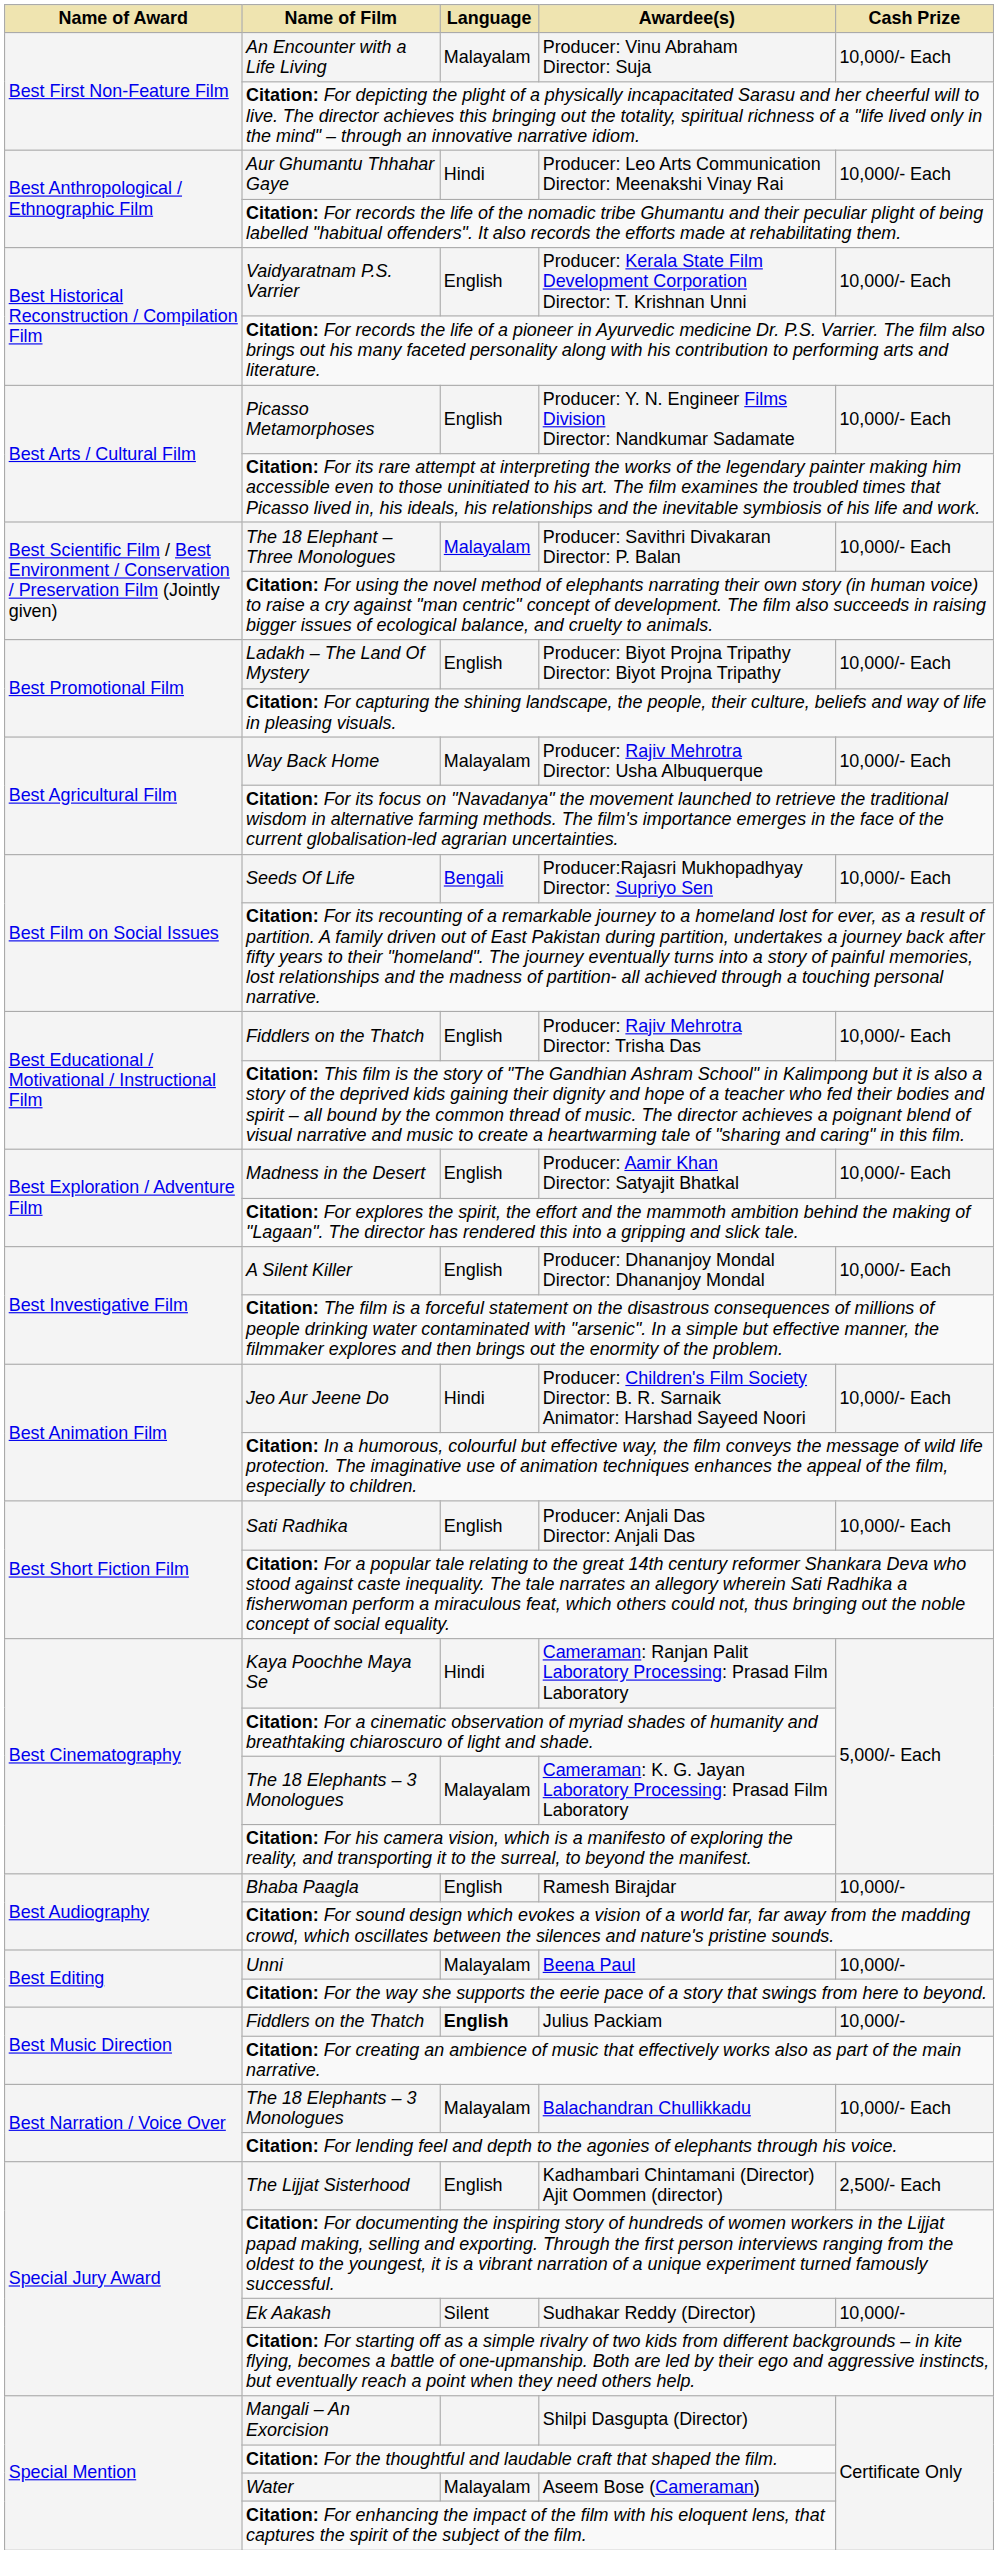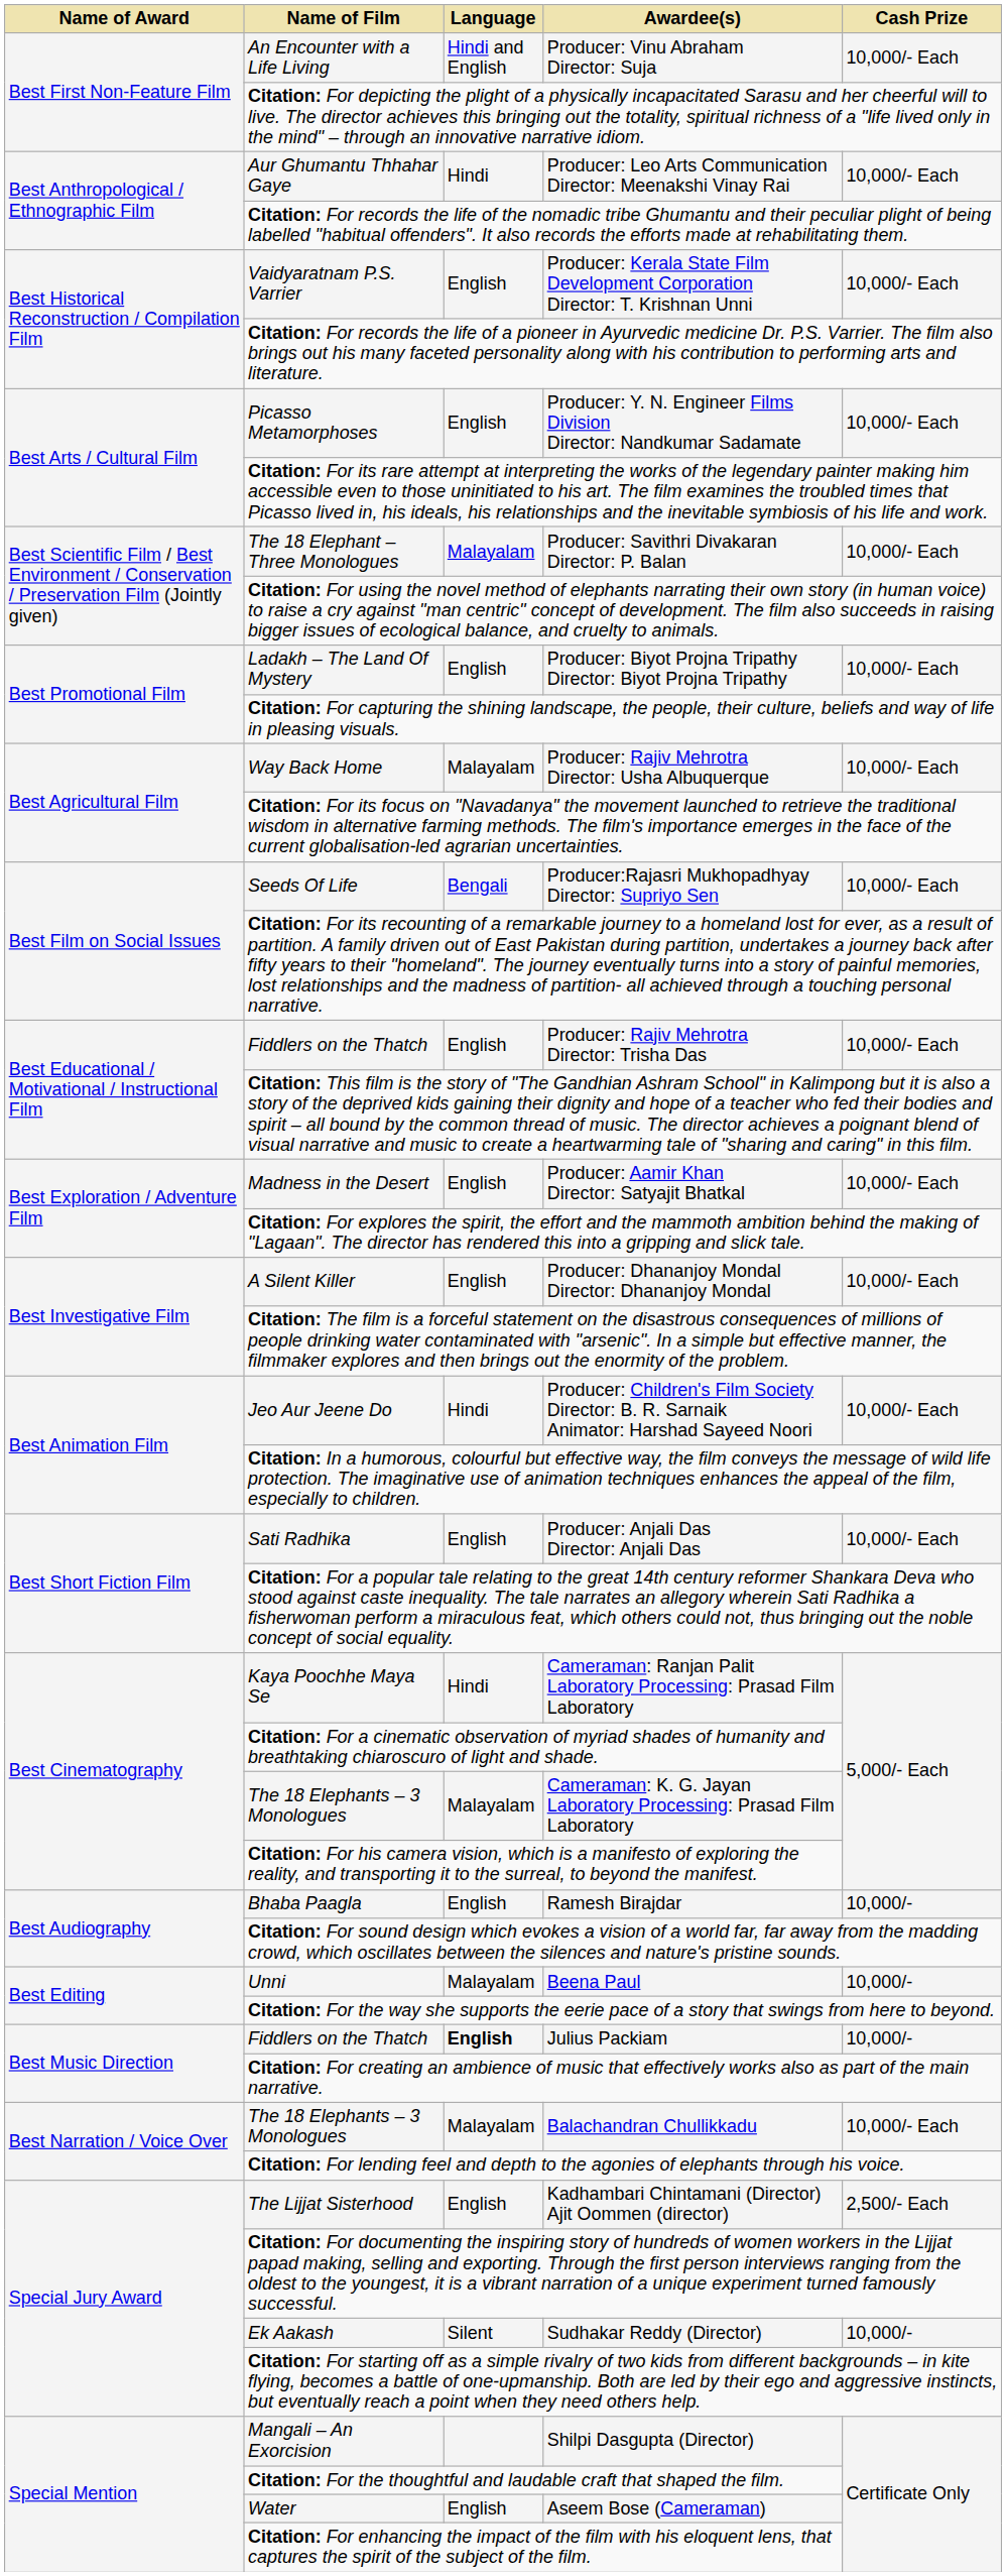 <table class="wikitable" style="width:100%;">
 <tr>
 <th style="background-color:#EFE4B0;width:24%;">Name of Award</th>
 <th style="background-color:#EFE4B0;width:20%;">Name of Film</th>
 <th style="background-color:#EFE4B0;width:10%;">Language</th>
 <th style="background-color:#EFE4B0;width:30%;">Awardee(s)</th>
 <th style="background-color:#EFE4B0;width:16%;">Cash Prize</th>
 </tr>
 <tr style="background-color:#F4F4F4">
 <td rowspan="2"><a href='#'>Best First Non-Feature Film</a></td>
 <td><em>An Encounter with a Life Living</em></td>
-<td>Malayalam</td>
+<td><a href='#'>Hindi</a> and English</td>
 <td>Producer: Vinu Abraham<br>Director: Suja</td>
 <td> 10,000/- Each</td>
 </tr>
 <tr style="background-color:#F9F9F9">
 <td colspan="4"><strong>Citation:</strong> <em>For depicting the plight of a physically incapacitated Sarasu and her cheerful will to live.  The director achieves this bringing out the totality, spiritual richness of a "life lived only in the mind" – through an innovative narrative idiom.</em></td>
 </tr>
 <tr style="background-color:#F4F4F4">
 <td rowspan="2"><a href='#'>Best Anthropological / Ethnographic Film</a></td>
 <td><em>Aur Ghumantu Thhahar Gaye</em></td>
 <td>Hindi</td>
 <td>Producer: Leo Arts Communication<br>Director: Meenakshi Vinay Rai</td>
 <td> 10,000/- Each</td>
 </tr>
 <tr style="background-color:#F9F9F9">
 <td colspan="4"><strong>Citation:</strong> <em>For records the life of the nomadic tribe Ghumantu and their peculiar plight of being labelled "habitual offenders". It also records the efforts made at rehabilitating them.</em></td>
 </tr>
 <tr style="background-color:#F4F4F4">
 <td rowspan="2"><a href='#'>Best Historical Reconstruction / Compilation Film</a></td>
 <td><em>Vaidyaratnam P.S. Varrier</em></td>
 <td>English</td>
 <td>Producer: <a href='#'>Kerala State Film Development Corporation</a><br>Director: T. Krishnan Unni</td>
 <td> 10,000/- Each</td>
 </tr>
 <tr style="background-color:#F9F9F9">
 <td colspan="4"><strong>Citation:</strong> <em>For records the life of a pioneer in Ayurvedic medicine Dr. P.S. Varrier. The film also brings out his many faceted personality along with his contribution to performing arts and literature.</em></td>
 </tr>
 <tr style="background-color:#F4F4F4">
 <td rowspan="2"><a href='#'>Best Arts / Cultural Film</a></td>
 <td><em>Picasso Metamorphoses</em></td>
 <td>English</td>
 <td>Producer: Y. N. Engineer  <a href='#'>Films Division</a><br>Director: Nandkumar Sadamate</td>
 <td> 10,000/- Each</td>
 </tr>
 <tr style="background-color:#F9F9F9">
 <td colspan="4"><strong>Citation:</strong> <em>For its rare attempt at interpreting the works of the legendary painter making him accessible even to those uninitiated to his art.  The film examines the troubled times that Picasso lived in, his ideals, his relationships and the inevitable symbiosis of his life and work.</em></td>
 </tr>
 <tr style="background-color:#F4F4F4">
 <td rowspan="2"><a href='#'>Best Scientific Film</a> / <a href='#'>Best Environment / Conservation / Preservation Film</a> (Jointly given)</td>
 <td><em>The 18 Elephant – Three Monologues</em></td>
 <td><a href='#'>Malayalam</a></td>
 <td>Producer: Savithri Divakaran<br>Director: P. Balan</td>
 <td> 10,000/- Each</td>
 </tr>
 <tr style="background-color:#F9F9F9">
 <td colspan="4"><strong>Citation:</strong> <em>For using the novel method of elephants narrating their own story (in human voice) to raise a cry against "man centric" concept of development. The film also succeeds in raising bigger issues of ecological balance, and cruelty to animals.</em></td>
 </tr>
 <tr style="background-color:#F4F4F4">
 <td rowspan="2"><a href='#'>Best Promotional Film</a></td>
 <td><em>Ladakh – The Land Of Mystery</em></td>
 <td>English</td>
 <td>Producer: Biyot Projna Tripathy<br>Director: Biyot Projna Tripathy</td>
 <td> 10,000/- Each</td>
 </tr>
 <tr style="background-color:#F9F9F9">
 <td colspan="4"><strong>Citation:</strong> <em>For capturing the shining landscape, the people, their culture, beliefs and way of life in pleasing visuals.</em></td>
 </tr>
 <tr style="background-color:#F4F4F4">
 <td rowspan="2"><a href='#'>Best Agricultural Film</a></td>
 <td><em>Way Back Home</em></td>
 <td>Malayalam</td>
 <td>Producer: <a href='#'>Rajiv Mehrotra</a><br>Director: Usha Albuquerque</td>
 <td> 10,000/- Each</td>
 </tr>
 <tr style="background-color:#F9F9F9">
 <td colspan="4"><strong>Citation:</strong> <em>For its focus on "Navadanya" the movement launched to retrieve the traditional wisdom in alternative farming methods. The film's importance emerges in the face of the current globalisation-led agrarian uncertainties.</em></td>
 </tr>
 <tr style="background-color:#F4F4F4">
 <td rowspan="2"><a href='#'>Best Film on Social Issues</a></td>
 <td><em>Seeds Of Life</em></td>
 <td><a href='#'>Bengali</a></td>
 <td>Producer:Rajasri Mukhopadhyay <br>Director: <a href='#'>Supriyo Sen</a></td>
 <td> 10,000/- Each</td>
 </tr>
 <tr style="background-color:#F9F9F9">
 <td colspan="4"><strong>Citation:</strong> <em>For its recounting of a remarkable journey to a homeland lost for ever, as a result of partition.  A family driven out of East Pakistan during partition, undertakes a journey back after fifty years to their "homeland". The journey eventually turns into a story of painful memories, lost relationships and the madness of partition- all achieved through a touching personal narrative.</em></td>
 </tr>
 <tr style="background-color:#F4F4F4">
 <td rowspan="2"><a href='#'>Best Educational / Motivational / Instructional Film</a></td>
 <td><em>Fiddlers on the Thatch</em></td>
 <td>English</td>
 <td>Producer: <a href='#'>Rajiv Mehrotra</a><br>Director: Trisha Das</td>
 <td> 10,000/- Each</td>
 </tr>
 <tr style="background-color:#F9F9F9">
 <td colspan="4"><strong>Citation:</strong> <em>This film is the story of "The Gandhian Ashram School" in Kalimpong but it is also a story of the deprived kids gaining their dignity and hope of a teacher who fed their bodies and spirit – all bound by the common thread of music. The director achieves a poignant blend of visual narrative and music to create a heartwarming tale of "sharing and caring" in this film.</em></td>
 </tr>
 <tr style="background-color:#F4F4F4">
 <td rowspan="2"><a href='#'>Best Exploration / Adventure Film</a></td>
 <td><em>Madness in the Desert</em></td>
 <td>English</td>
 <td>Producer: <a href='#'>Aamir Khan</a><br>Director: Satyajit Bhatkal</td>
 <td> 10,000/- Each</td>
 </tr>
 <tr style="background-color:#F9F9F9">
 <td colspan="4"><strong>Citation:</strong> <em>For explores the spirit, the effort and the mammoth ambition behind the making of "Lagaan". The director has rendered this into a gripping and slick tale.</em></td>
 </tr>
 <tr style="background-color:#F4F4F4">
 <td rowspan="2"><a href='#'>Best Investigative Film</a></td>
 <td><em>A Silent Killer</em></td>
 <td>English</td>
 <td>Producer: Dhananjoy Mondal<br>Director: Dhananjoy Mondal</td>
 <td> 10,000/- Each</td>
 </tr>
 <tr style="background-color:#F9F9F9">
 <td colspan="4"><strong>Citation:</strong> <em>The film is a forceful statement on the disastrous consequences of millions of people drinking water contaminated with "arsenic". In a simple but effective manner, the filmmaker explores and then brings out the enormity of the problem.</em></td>
 </tr>
 <tr style="background-color:#F4F4F4">
 <td rowspan="2"><a href='#'>Best Animation Film</a></td>
 <td><em>Jeo Aur Jeene Do</em></td>
 <td>Hindi</td>
 <td>Producer: <a href='#'>Children's Film Society</a><br>Director: B. R. Sarnaik<br>Animator: Harshad Sayeed Noori</td>
 <td> 10,000/- Each</td>
 </tr>
 <tr style="background-color:#F9F9F9">
 <td colspan="4"><strong>Citation:</strong> <em>In a humorous, colourful but effective way, the film conveys the  message of  wild life protection. The imaginative use of animation techniques enhances the appeal of the film, especially to children.</em></td>
 </tr>
 <tr style="background-color:#F4F4F4">
 <td rowspan="2"><a href='#'>Best Short Fiction Film</a></td>
 <td><em>Sati Radhika</em></td>
 <td>English</td>
 <td>Producer: Anjali Das<br>Director: Anjali Das</td>
 <td> 10,000/- Each</td>
 </tr>
 <tr style="background-color:#F9F9F9">
 <td colspan="4"><strong>Citation:</strong> <em>For a popular tale relating to the great 14th century reformer Shankara Deva who stood against caste inequality.  The tale narrates an allegory wherein Sati Radhika a fisherwoman perform a miraculous feat, which others could not, thus bringing out the noble concept of social equality.</em></td>
 </tr>
 <tr style="background-color:#F4F4F4">
 <td rowspan="4"><a href='#'>Best Cinematography</a></td>
 <td><em>Kaya Poochhe Maya Se</em></td>
 <td>Hindi</td>
 <td><a href='#'>Cameraman</a>: Ranjan Palit<br><a href='#'>Laboratory Processing</a>: Prasad Film Laboratory</td>
 <td rowspan="4"> 5,000/- Each</td>
 </tr>
 <tr style="background-color:#F9F9F9">
 <td colspan="3"><strong>Citation:</strong> <em>For a cinematic observation of myriad shades of humanity and breathtaking chiaroscuro of light and shade.</em></td>
 </tr>
 <tr style="background-color:#F4F4F4">
 <td><em>The 18 Elephants – 3 Monologues</em></td>
 <td>Malayalam</td>
 <td><a href='#'>Cameraman</a>: K. G. Jayan<br><a href='#'>Laboratory Processing</a>: Prasad Film Laboratory</td>
 </tr>
 <tr style="background-color:#F9F9F9">
 <td colspan="3"><strong>Citation:</strong> <em>For his camera vision, which is a manifesto of exploring the reality, and transporting it to the surreal, to beyond the manifest.</em></td>
 </tr>
 <tr style="background-color:#F4F4F4">
 <td rowspan="2"><a href='#'>Best Audiography</a></td>
 <td><em>Bhaba Paagla</em></td>
 <td>English</td>
 <td>Ramesh Birajdar</td>
 <td> 10,000/-</td>
 </tr>
 <tr style="background-color:#F9F9F9">
 <td colspan="4"><strong>Citation:</strong> <em>For sound design which evokes a vision of a world far, far away from the madding crowd, which oscillates between the silences and nature's pristine sounds.</em></td>
 </tr>
 <tr style="background-color:#F4F4F4">
 <td rowspan="2"><a href='#'>Best Editing</a></td>
 <td><em>Unni</em></td>
 <td>Malayalam</td>
 <td><a href='#'>Beena Paul</a></td>
 <td> 10,000/-</td>
 </tr>
 <tr style="background-color:#F9F9F9">
 <td colspan="4"><strong>Citation:</strong> <em>For the way she supports the eerie pace of a story that swings from here to beyond.</em></td>
 </tr>
 <tr style="background-color:#F4F4F4">
 <td rowspan="2"><a href='#'>Best Music Direction</a></td>
 <td><em>Fiddlers on the Thatch</em></td>
 <td><strong>English</strong></td>
 <td>Julius Packiam</td>
 <td> 10,000/-</td>
 </tr>
 <tr style="background-color:#F9F9F9">
 <td colspan="4"><strong>Citation:</strong> <em>For creating an ambience of music that effectively works also as part of the main narrative.</em></td>
 </tr>
 <tr style="background-color:#F4F4F4">
 <td rowspan="2"><a href='#'>Best Narration / Voice Over</a></td>
 <td><em>The 18 Elephants – 3 Monologues</em></td>
 <td>Malayalam</td>
 <td><a href='#'>Balachandran Chullikkadu</a></td>
 <td> 10,000/- Each</td>
 </tr>
 <tr style="background-color:#F9F9F9">
 <td colspan="4"><strong>Citation:</strong> <em>For lending feel and depth to the agonies of elephants through his voice.</em></td>
 </tr>
 <tr style="background-color:#F4F4F4">
 <td rowspan="4"><a href='#'>Special Jury Award</a></td>
 <td><em>The Lijjat Sisterhood</em></td>
 <td>English</td>
 <td>Kadhambari Chintamani (Director)<br>Ajit Oommen (director)</td>
 <td> 2,500/- Each</td>
 </tr>
 <tr style="background-color:#F9F9F9">
 <td colspan="4"><strong>Citation:</strong> <em>For documenting the inspiring story of hundreds of women workers in the Lijjat papad making, selling and exporting. Through the first person interviews ranging from the oldest to the youngest, it is a vibrant narration of a unique experiment turned famously successful.</em></td>
 </tr>
 <tr style="background-color:#F4F4F4">
 <td><em>Ek Aakash</em></td>
 <td>Silent</td>
 <td>Sudhakar Reddy (Director)</td>
 <td> 10,000/-</td>
 </tr>
 <tr style="background-color:#F9F9F9">
 <td colspan="4"><strong>Citation:</strong> <em>For starting off as a simple rivalry of two kids from different backgrounds – in kite flying, becomes a battle of one-upmanship.  Both are led by their ego and aggressive instincts, but eventually reach a point when they need others help.</em></td>
 </tr>
 <tr style="background-color:#F4F4F4">
 <td rowspan="4"><a href='#'>Special Mention</a></td>
 <td><em>Mangali – An Exorcision</em></td>
 <td></td>
 <td>Shilpi Dasgupta (Director)</td>
 <td rowspan="4">Certificate Only</td>
 </tr>
 <tr style="background-color:#F9F9F9">
 <td colspan="3"><strong>Citation:</strong> <em>For the thoughtful and laudable craft that shaped the film.</em></td>
 </tr>
 <tr style="background-color:#F4F4F4">
 <td><em>Water</em></td>
-<td>Malayalam</td>
+<td>English</td>
 <td>Aseem Bose (<a href='#'>Cameraman</a>)</td>
 </tr>
 <tr style="background-color:#F9F9F9">
 <td colspan="3"><strong>Citation:</strong> <em>For enhancing the impact of the film with his eloquent lens, that captures the spirit of the subject of the film.</em></td>
 </tr>
 </table>
